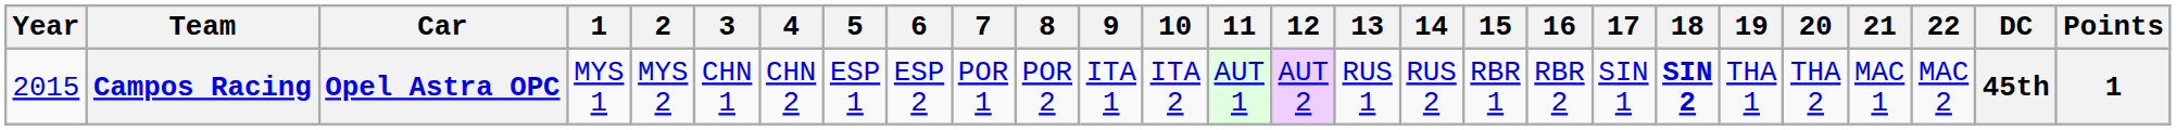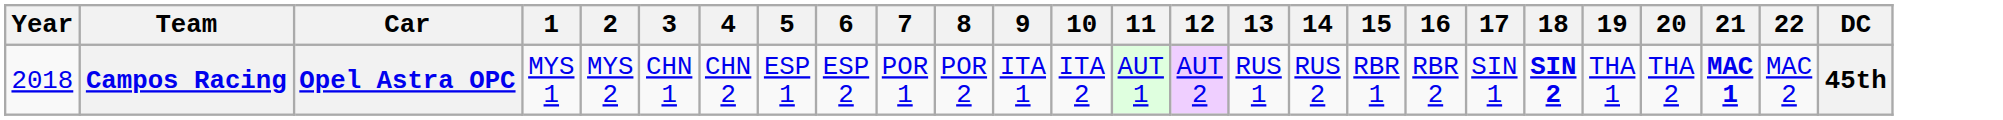 <table class="wikitable" style="text-align:center; font-size:85%">
 <tr>
 <th>Year</th>
 <th>Team</th>
 <th>Car</th>
 <th>1</th>
 <th>2</th>
 <th>3</th>
 <th>4</th>
 <th>5</th>
 <th>6</th>
 <th>7</th>
 <th>8</th>
 <th>9</th>
 <th>10</th>
 <th>11</th>
 <th>12</th>
 <th>13</th>
 <th>14</th>
 <th>15</th>
 <th>16</th>
 <th>17</th>
 <th>18</th>
 <th>19</th>
 <th>20</th>
 <th>21</th>
 <th>22</th>
 <th>DC</th>
-<th>Points</th>
 </tr>
 <tr>
-<td><a href='#'>2015</a></td>
+<td><a href='#'>2018</a></td>
 <th><a href='#'>Campos Racing</a></th>
 <th><a href='#'>Opel Astra OPC</a></th>
 <td style="background:#;"><a href='#'>MYS<br>1</a></td>
 <td style="background:#;"><a href='#'>MYS<br>2</a></td>
 <td style="background:#;"><a href='#'>CHN<br>1</a></td>
 <td style="background:#;"><a href='#'>CHN<br>2</a></td>
 <td style="background:#;"><a href='#'>ESP<br>1</a></td>
 <td style="background:#;"><a href='#'>ESP<br>2</a></td>
 <td style="background:#;"><a href='#'>POR<br>1</a></td>
 <td style="background:#;"><a href='#'>POR<br>2</a></td>
 <td style="background:#;"><a href='#'>ITA<br>1</a></td>
 <td style="background:#;"><a href='#'>ITA<br>2</a></td>
 <td style="background:#DFFFDF;"><a href='#'>AUT<br>1</a><br></td>
 <td style="background:#EFCFFF;"><a href='#'>AUT<br>2</a><br></td>
 <td style="background:#;"><a href='#'>RUS<br>1</a></td>
 <td style="background:#;"><a href='#'>RUS<br>2</a></td>
 <td style="background:#;"><a href='#'>RBR<br>1</a></td>
 <td style="background:#;"><a href='#'>RBR<br>2</a></td>
 <td style="background:#;"><a href='#'>SIN<br>1</a></td>
 <td style="background:#;"><strong><a href='#'>SIN<br>2</a></strong></td>
 <td style="background:#;"><a href='#'>THA<br>1</a></td>
 <td style="background:#;"><a href='#'>THA<br>2</a></td>
-<td style="background:#;"><a href='#'>MAC<br>1</a></td>
+<td style="background:#;"><strong><a href='#'>MAC<br>1</a></strong></td>
 <td style="background:#;"><a href='#'>MAC<br>2</a></td>
 <th>45th</th>
-<th>1</th>
 </tr>
 </table>
